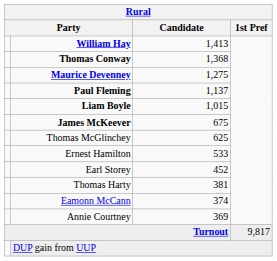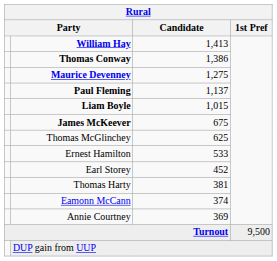 <table class="wikitable">
 <tr>
 <th colspan="4" align="center"><a href='#'>Rural</a></th>
 </tr>
 <tr>
 <th colspan="2" align="center" width=200>Party</th>
 <th width=150>Candidate</th>
 <th width=60>1st Pref</th>
 </tr>
 <tr>
 <td></td>
 <td align="right"><strong><a href='#'>William Hay</a></strong></td>
 <td align="right">1,413</td>
 </tr>
 <tr>
 <td></td>
 <td align="right"><strong>Thomas Conway</strong></td>
-<td align="right">1,368</td>
+<td align="right">1,386</td>
 </tr>
 <tr>
 <td></td>
 <td align="right"><strong><a href='#'>Maurice Devenney</a></strong></td>
 <td align="right">1,275</td>
 </tr>
 <tr>
 <td></td>
 <td align="right"><strong>Paul Fleming</strong></td>
 <td align="right">1,137</td>
 </tr>
 <tr>
 <td></td>
 <td align="right"><strong>Liam Boyle</strong></td>
 <td align="right">1,015</td>
 </tr>
 <tr>
 <td></td>
 <td align="right"><strong>James McKeever</strong></td>
 <td align="right">675</td>
 </tr>
 <tr>
 <td></td>
 <td align="right">Thomas McGlinchey</td>
 <td align="right">625</td>
 </tr>
 <tr>
 <td></td>
 <td align="right">Ernest Hamilton</td>
 <td align="right">533</td>
 </tr>
 <tr>
 <td></td>
 <td align="right">Earl Storey</td>
 <td align="right">452</td>
 </tr>
 <tr>
 <td></td>
 <td align="right">Thomas Harty</td>
 <td align="right">381</td>
 </tr>
 <tr>
 <td></td>
 <td align="right"><a href='#'>Eamonn McCann</a></td>
 <td align="right">374</td>
 </tr>
 <tr>
 <td></td>
 <td align="right">Annie Courtney</td>
 <td align="right">369</td>
 </tr>
 <tr bgcolor="EEEEEE">
 <td colspan=3 align="right"><strong><a href='#'>Turnout</a></strong></td>
-<td align="right">9,817</td>
+<td align="right">9,500</td>
 </tr>
 <tr>
 <td bgcolor=></td>
 <td colspan=3 bgcolor="EEEEEE"><a href='#'>DUP</a> gain from <a href='#'>UUP</a></td>
 </tr>
 </table>
